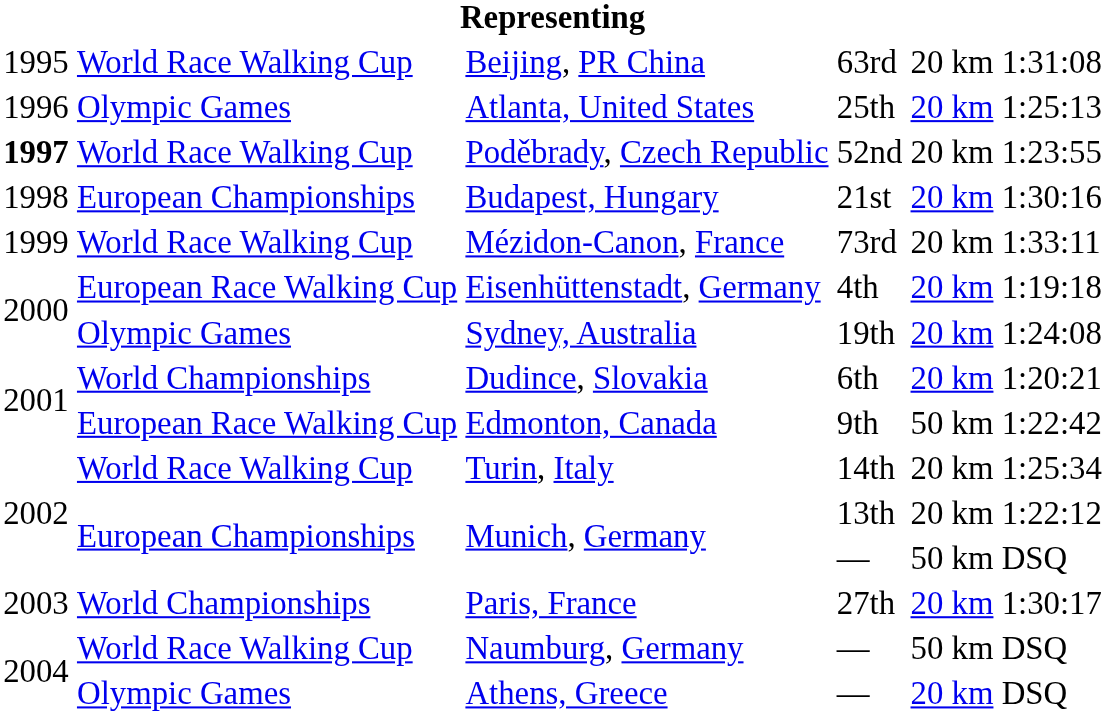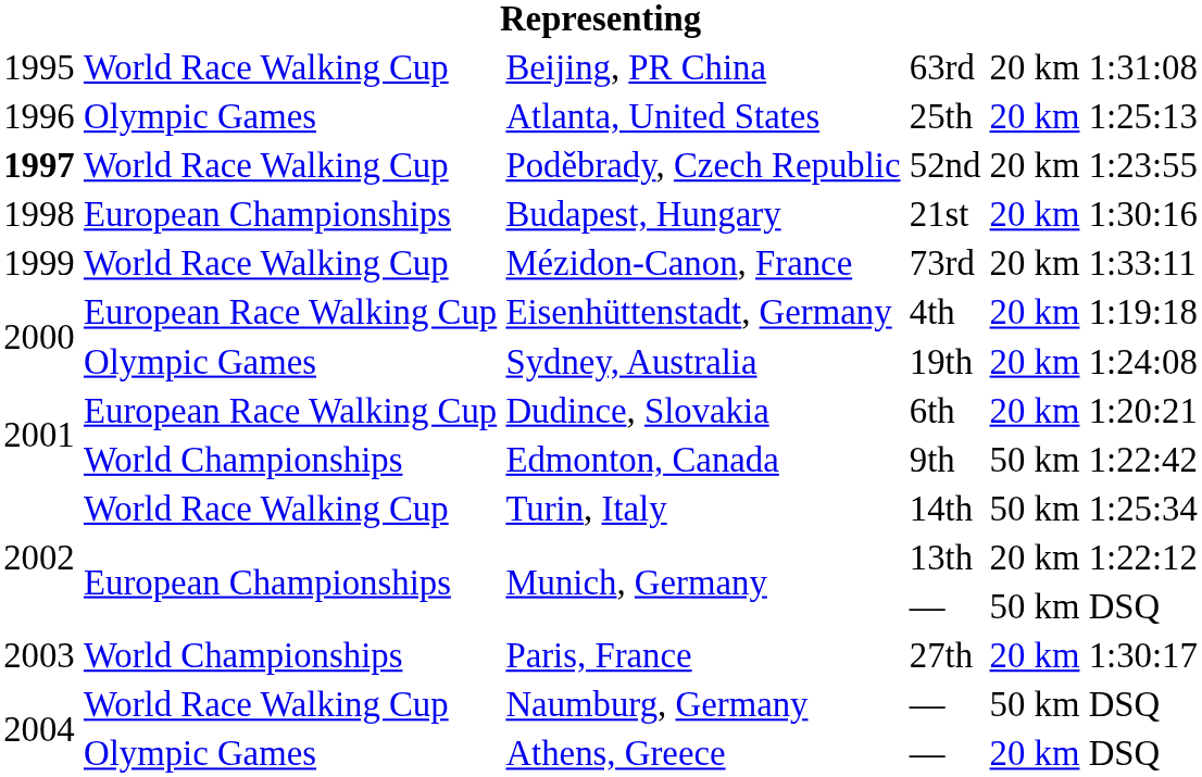 <table>
 <tr>
 <th colspan="6">Representing </th>
 </tr>
 <tr>
 <td>1995</td>
 <td><a href='#'>World Race Walking Cup</a></td>
 <td><a href='#'>Beijing</a>, <a href='#'>PR China</a></td>
 <td>63rd</td>
 <td>20 km</td>
 <td>1:31:08</td>
 </tr>
 <tr>
 <td>1996</td>
 <td><a href='#'>Olympic Games</a></td>
 <td><a href='#'>Atlanta, United States</a></td>
 <td>25th</td>
 <td><a href='#'>20 km</a></td>
 <td>1:25:13</td>
 </tr>
 <tr>
 <td><strong>1997</strong></td>
 <td><a href='#'>World Race Walking Cup</a></td>
 <td><a href='#'>Poděbrady</a>, <a href='#'>Czech Republic</a></td>
 <td>52nd</td>
 <td>20 km</td>
 <td>1:23:55</td>
 </tr>
 <tr>
 <td>1998</td>
 <td><a href='#'>European Championships</a></td>
 <td><a href='#'>Budapest, Hungary</a></td>
 <td>21st</td>
 <td><a href='#'>20 km</a></td>
 <td>1:30:16</td>
 </tr>
 <tr>
 <td>1999</td>
 <td><a href='#'>World Race Walking Cup</a></td>
 <td><a href='#'>Mézidon-Canon</a>, <a href='#'>France</a></td>
 <td>73rd</td>
 <td>20 km</td>
 <td>1:33:11</td>
 </tr>
 <tr>
 <td rowspan=2>2000</td>
 <td><a href='#'>European Race Walking Cup</a></td>
 <td><a href='#'>Eisenhüttenstadt</a>, <a href='#'>Germany</a></td>
 <td>4th</td>
 <td><a href='#'>20 km</a></td>
 <td>1:19:18</td>
 </tr>
 <tr>
 <td><a href='#'>Olympic Games</a></td>
 <td><a href='#'>Sydney, Australia</a></td>
 <td>19th</td>
 <td><a href='#'>20 km</a></td>
 <td>1:24:08</td>
 </tr>
 <tr>
 <td rowspan=2>2001</td>
-<td><a href='#'>World Championships</a></td>
+<td><a href='#'>European Race Walking Cup</a></td>
 <td><a href='#'>Dudince</a>, <a href='#'>Slovakia</a></td>
 <td>6th</td>
 <td><a href='#'>20 km</a></td>
 <td>1:20:21</td>
 </tr>
 <tr>
-<td><a href='#'>European Race Walking Cup</a></td>
+<td><a href='#'>World Championships</a></td>
 <td><a href='#'>Edmonton, Canada</a></td>
 <td>9th</td>
 <td>50 km</td>
 <td>1:22:42</td>
 </tr>
 <tr>
 <td rowspan=3>2002</td>
 <td><a href='#'>World Race Walking Cup</a></td>
 <td><a href='#'>Turin</a>, <a href='#'>Italy</a></td>
 <td>14th</td>
-<td>20 km</td>
+<td>50 km</td>
 <td>1:25:34</td>
 </tr>
 <tr>
 <td rowspan=2><a href='#'>European Championships</a></td>
 <td rowspan=2><a href='#'>Munich</a>, <a href='#'>Germany</a></td>
 <td>13th</td>
 <td>20 km</td>
 <td>1:22:12</td>
 </tr>
 <tr>
 <td>—</td>
 <td>50 km</td>
 <td>DSQ</td>
 </tr>
 <tr>
 <td>2003</td>
 <td><a href='#'>World Championships</a></td>
 <td><a href='#'>Paris, France</a></td>
 <td>27th</td>
 <td><a href='#'>20 km</a></td>
 <td>1:30:17</td>
 </tr>
 <tr>
 <td rowspan=2>2004</td>
 <td><a href='#'>World Race Walking Cup</a></td>
 <td><a href='#'>Naumburg</a>, <a href='#'>Germany</a></td>
 <td>—</td>
 <td>50 km</td>
 <td>DSQ</td>
 </tr>
 <tr>
 <td><a href='#'>Olympic Games</a></td>
 <td><a href='#'>Athens, Greece</a></td>
 <td>—</td>
 <td><a href='#'>20 km</a></td>
 <td>DSQ</td>
 </tr>
 </table>
